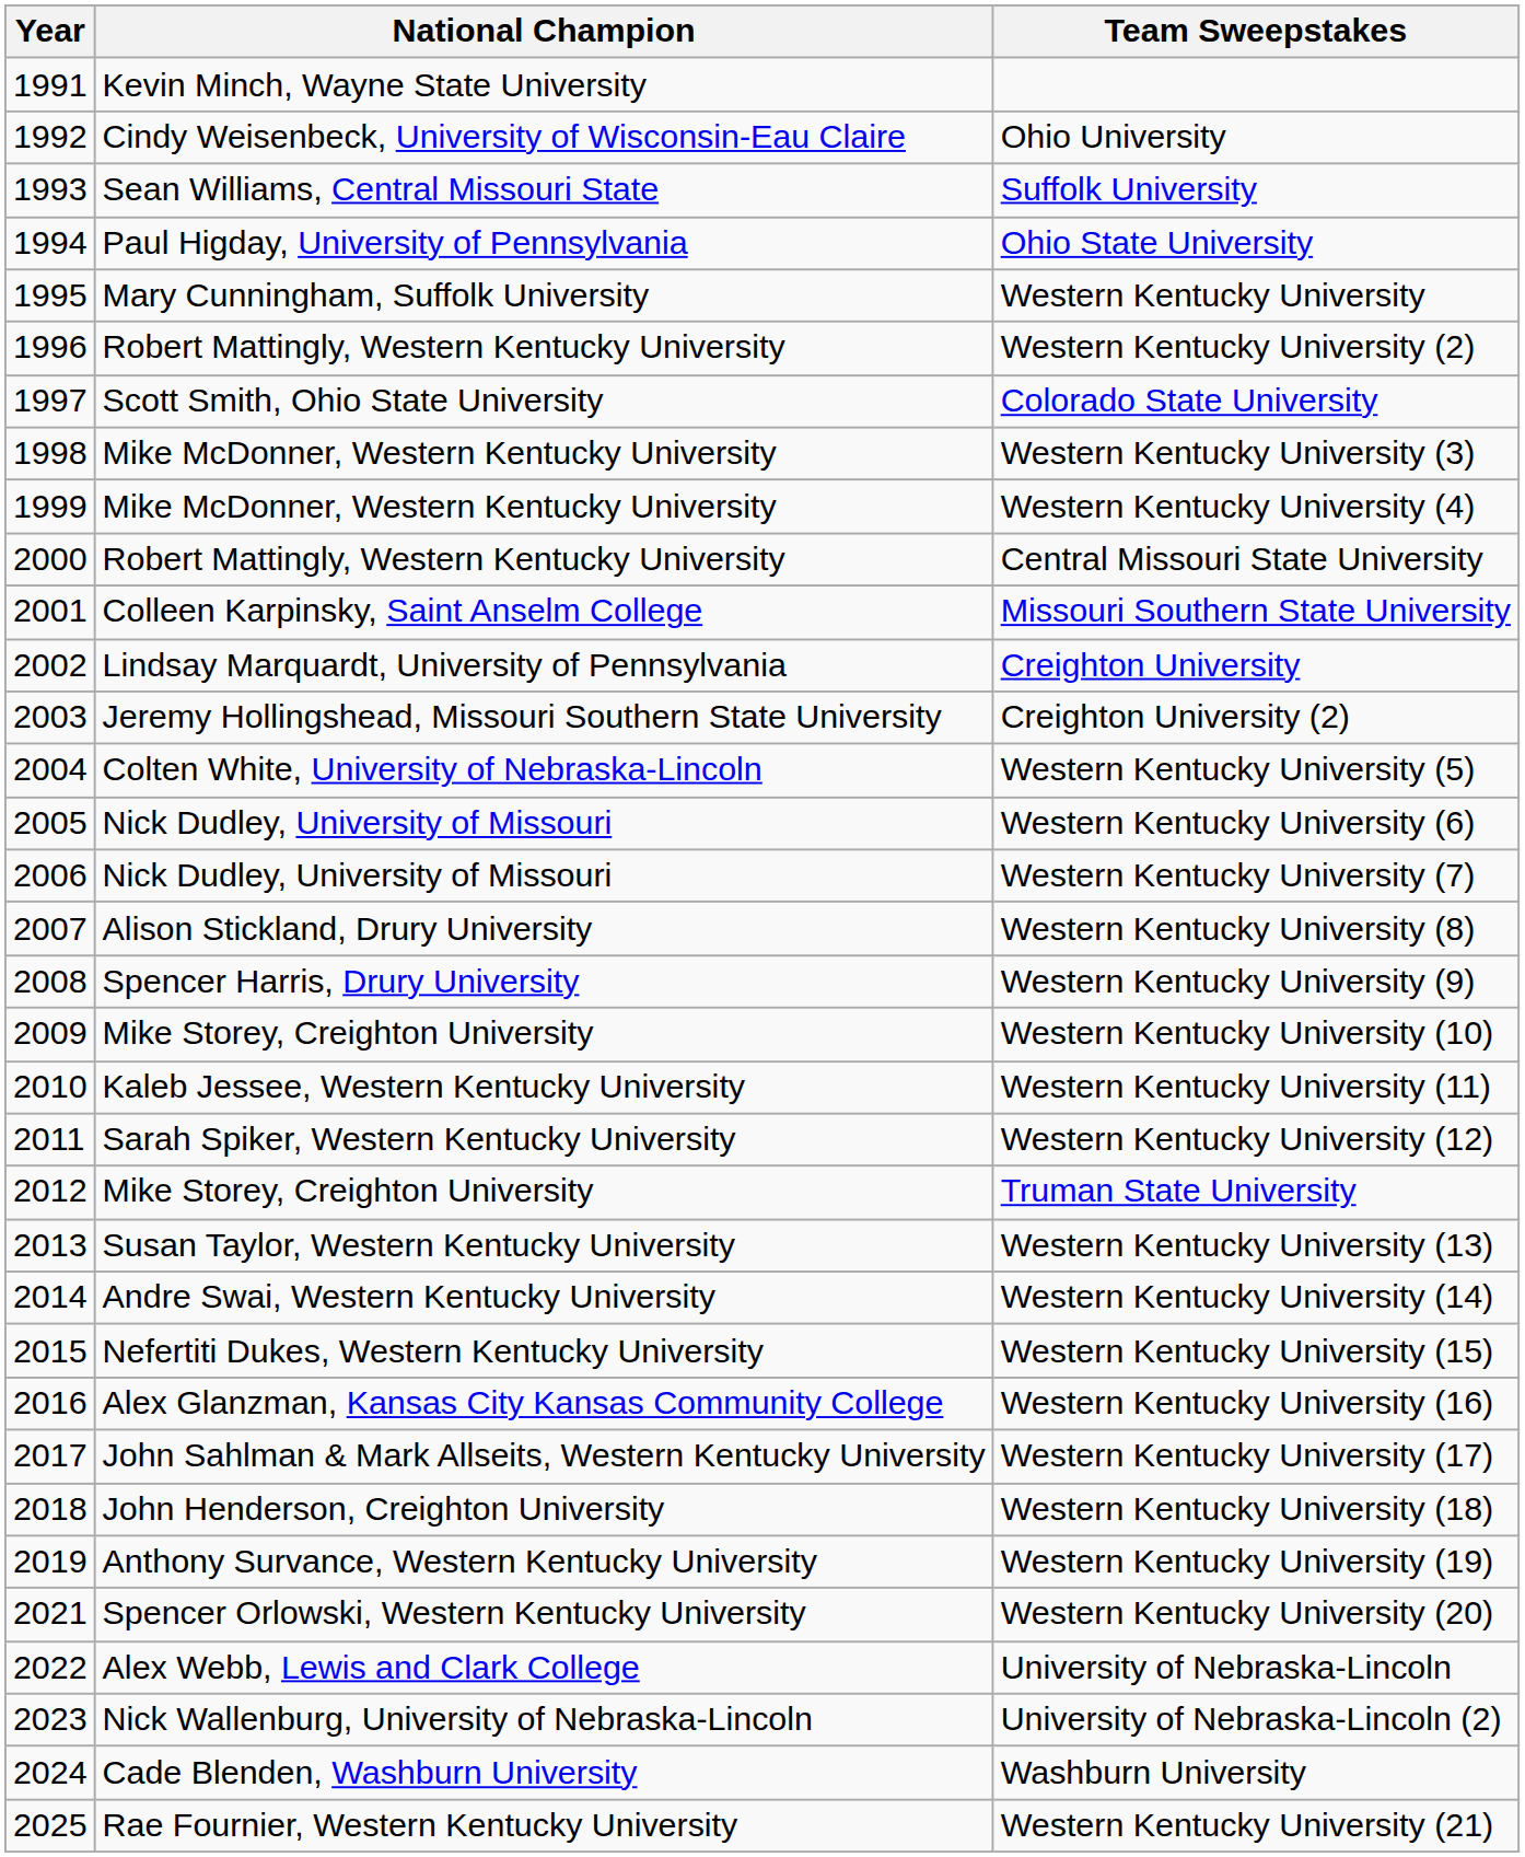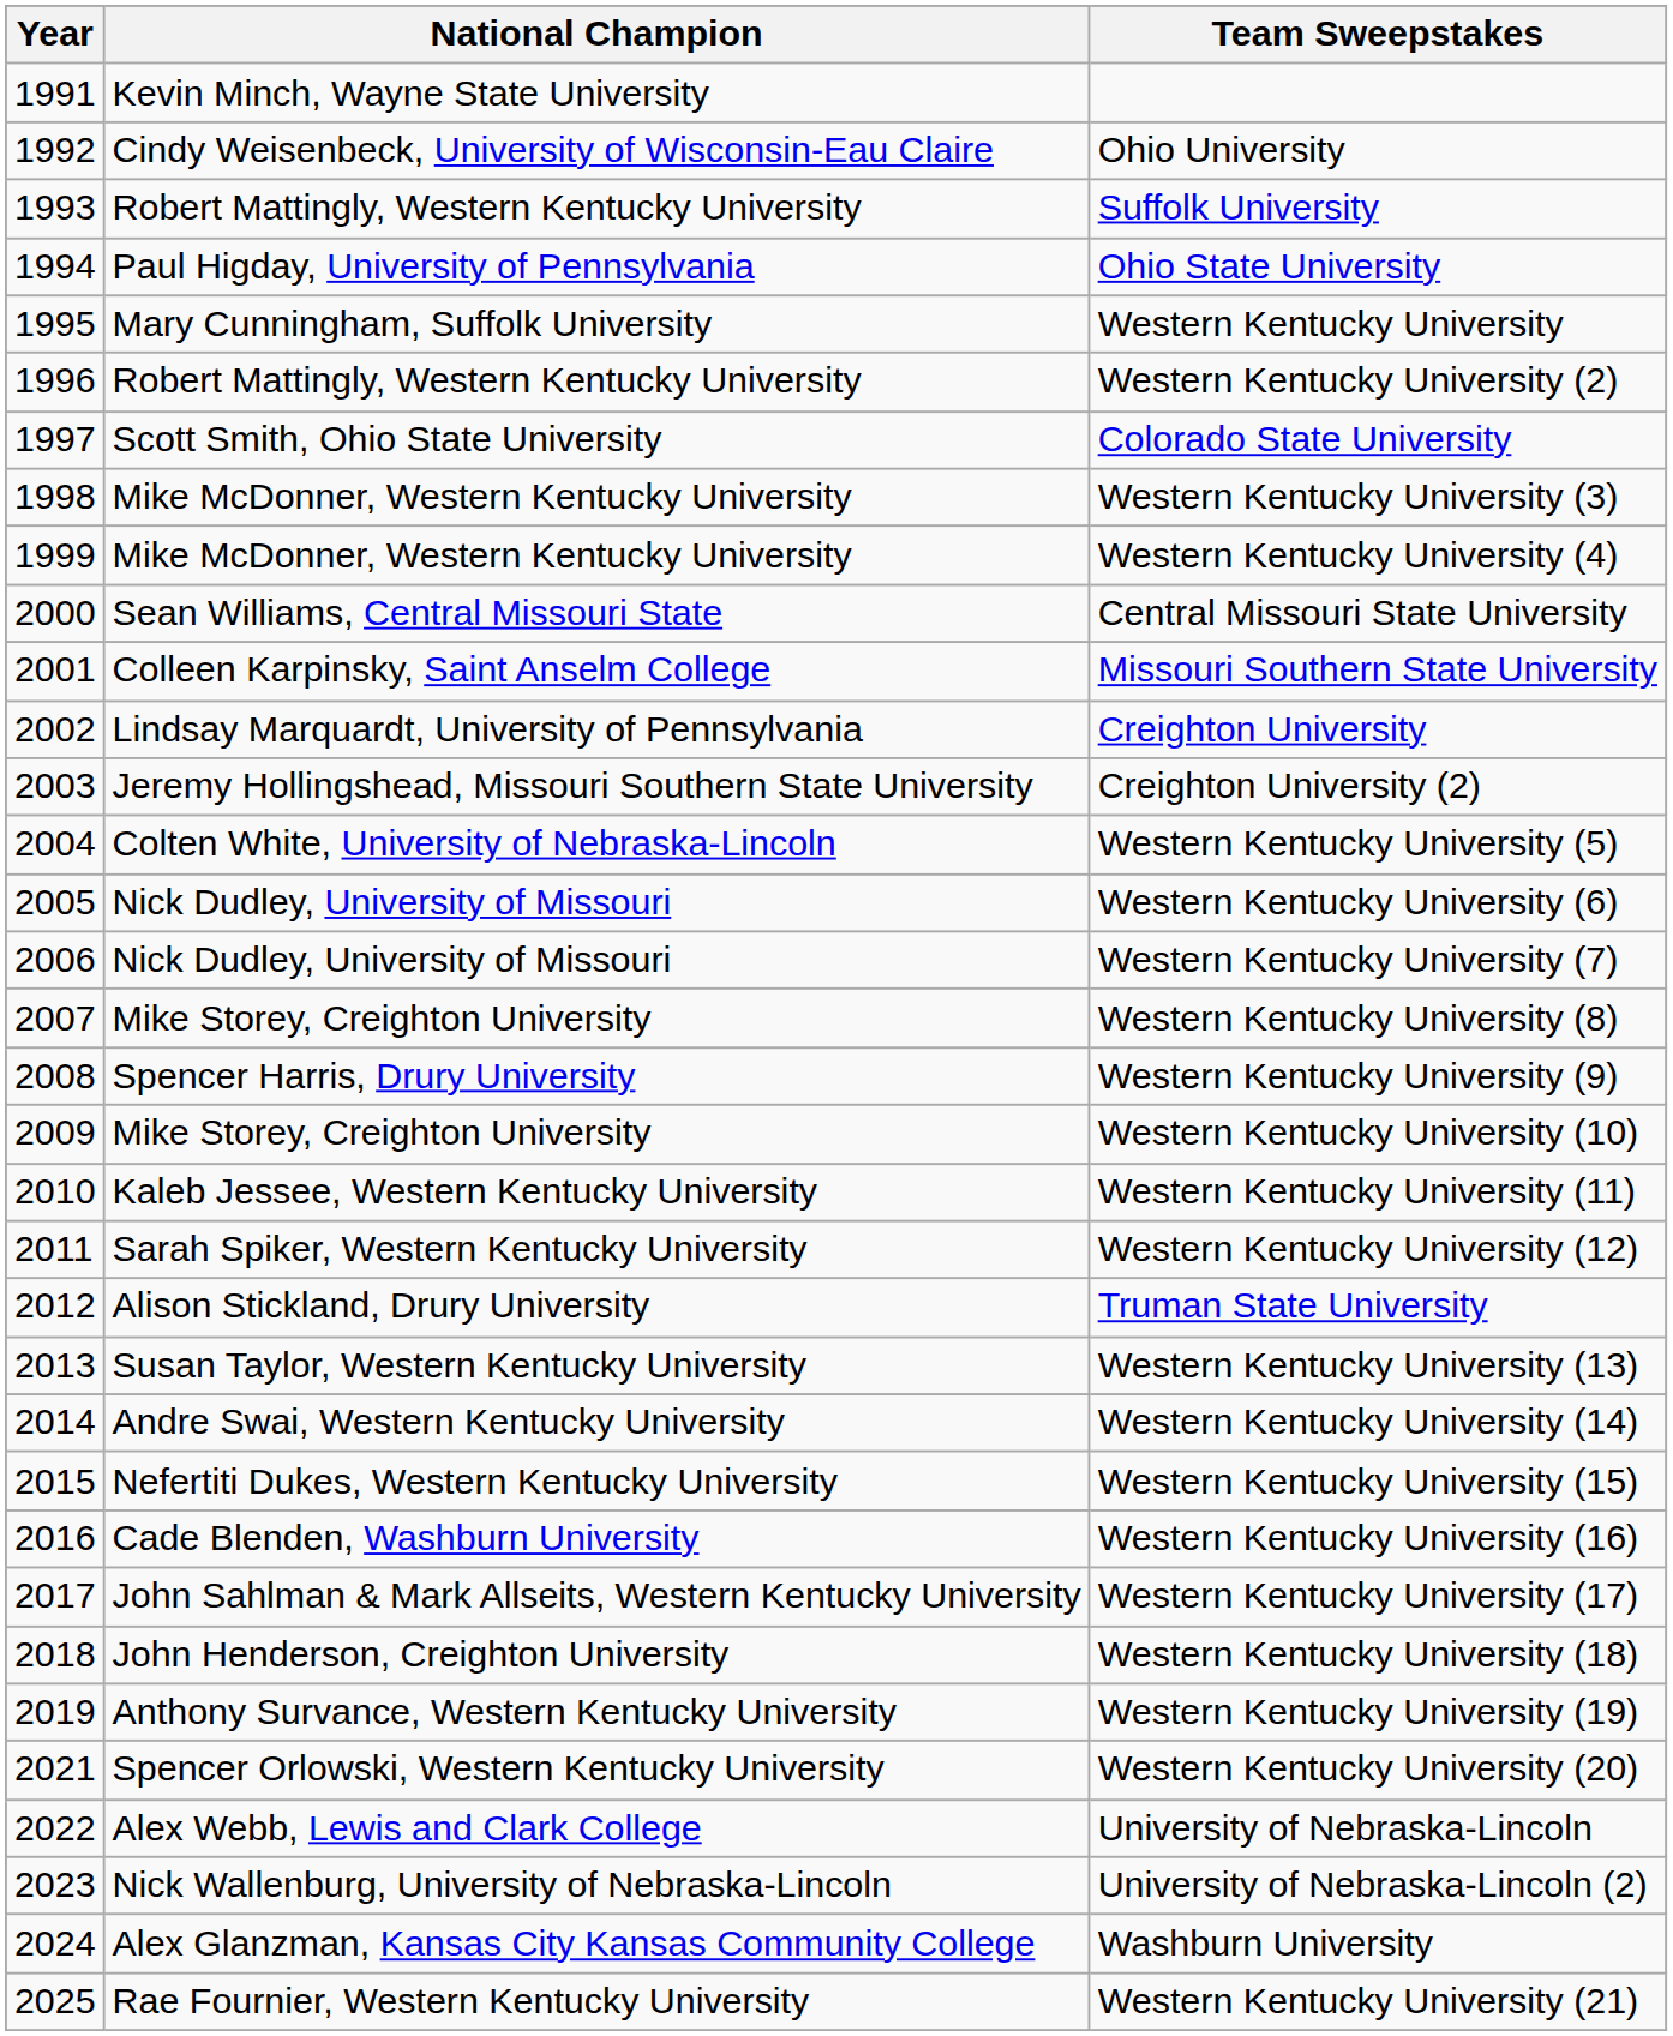 <table class="wikitable">
 <tr>
 <th>Year</th>
 <th>National Champion</th>
 <th>Team Sweepstakes</th>
 </tr>
 <tr>
 <td>1991</td>
 <td>Kevin Minch, Wayne State University</td>
 </tr>
 <tr>
 <td>1992</td>
 <td>Cindy Weisenbeck, <a href='#'>University of Wisconsin-Eau Claire</a></td>
 <td>Ohio University</td>
 </tr>
 <tr>
 <td>1993</td>
-<td>Sean Williams, <a href='#'>Central Missouri State</a></td>
+<td>Robert Mattingly, Western Kentucky University</td>
 <td><a href='#'>Suffolk University</a></td>
 </tr>
 <tr>
 <td>1994</td>
 <td>Paul Higday, <a href='#'>University of Pennsylvania</a></td>
 <td><a href='#'>Ohio State University</a></td>
 </tr>
 <tr>
 <td>1995</td>
 <td>Mary Cunningham, Suffolk University</td>
 <td>Western Kentucky University</td>
 </tr>
 <tr>
 <td>1996</td>
 <td>Robert Mattingly, Western Kentucky University</td>
 <td>Western Kentucky University (2)</td>
 </tr>
 <tr>
 <td>1997</td>
 <td>Scott Smith, Ohio State University</td>
 <td><a href='#'>Colorado State University</a></td>
 </tr>
 <tr>
 <td>1998</td>
 <td>Mike McDonner, Western Kentucky University</td>
 <td>Western Kentucky University (3)</td>
 </tr>
 <tr>
 <td>1999</td>
 <td>Mike McDonner, Western Kentucky University</td>
 <td>Western Kentucky University (4)</td>
 </tr>
 <tr>
 <td>2000</td>
-<td>Robert Mattingly, Western Kentucky University</td>
+<td>Sean Williams, <a href='#'>Central Missouri State</a></td>
 <td>Central Missouri State University</td>
 </tr>
 <tr>
 <td>2001</td>
 <td>Colleen Karpinsky, <a href='#'>Saint Anselm College</a></td>
 <td><a href='#'>Missouri Southern State University</a></td>
 </tr>
 <tr>
 <td>2002</td>
 <td>Lindsay Marquardt, University of Pennsylvania</td>
 <td><a href='#'>Creighton University</a></td>
 </tr>
 <tr>
 <td>2003</td>
 <td>Jeremy Hollingshead, Missouri Southern State University</td>
 <td>Creighton University (2)</td>
 </tr>
 <tr>
 <td>2004</td>
 <td>Colten White, <a href='#'>University of Nebraska-Lincoln</a></td>
 <td>Western Kentucky University (5)</td>
 </tr>
 <tr>
 <td>2005</td>
 <td>Nick Dudley, <a href='#'>University of Missouri</a></td>
 <td>Western Kentucky University (6)</td>
 </tr>
 <tr>
 <td>2006</td>
 <td>Nick Dudley, University of Missouri</td>
 <td>Western Kentucky University (7)</td>
 </tr>
 <tr>
 <td>2007</td>
-<td>Alison Stickland, Drury University</td>
+<td>Mike Storey, Creighton University</td>
 <td>Western Kentucky University (8)</td>
 </tr>
 <tr>
 <td>2008</td>
 <td>Spencer Harris, <a href='#'>Drury University</a></td>
 <td>Western Kentucky University (9)</td>
 </tr>
 <tr>
 <td>2009</td>
 <td>Mike Storey, Creighton University</td>
 <td>Western Kentucky University (10)</td>
 </tr>
 <tr>
 <td>2010</td>
 <td>Kaleb Jessee, Western Kentucky University</td>
 <td>Western Kentucky University (11)</td>
 </tr>
 <tr>
 <td>2011</td>
 <td>Sarah Spiker, Western Kentucky University</td>
 <td>Western Kentucky University (12)</td>
 </tr>
 <tr>
 <td>2012</td>
-<td>Mike Storey, Creighton University</td>
+<td>Alison Stickland, Drury University</td>
 <td><a href='#'>Truman State University</a></td>
 </tr>
 <tr>
 <td>2013</td>
 <td>Susan Taylor, Western Kentucky University</td>
 <td>Western Kentucky University (13)</td>
 </tr>
 <tr>
 <td>2014</td>
 <td>Andre Swai, Western Kentucky University</td>
 <td>Western Kentucky University (14)</td>
 </tr>
 <tr>
 <td>2015</td>
 <td>Nefertiti Dukes, Western Kentucky University</td>
 <td>Western Kentucky University (15)</td>
 </tr>
 <tr>
 <td>2016</td>
-<td>Alex Glanzman, <a href='#'>Kansas City Kansas Community College</a></td>
+<td>Cade Blenden, <a href='#'>Washburn University</a></td>
 <td>Western Kentucky University (16)</td>
 </tr>
 <tr>
 <td>2017</td>
 <td>John Sahlman & Mark Allseits, Western Kentucky University</td>
 <td>Western Kentucky University (17)</td>
 </tr>
 <tr>
 <td>2018</td>
 <td>John Henderson, Creighton University</td>
 <td>Western Kentucky University (18)</td>
 </tr>
 <tr>
 <td>2019</td>
 <td>Anthony Survance, Western Kentucky University</td>
 <td>Western Kentucky University (19)</td>
 </tr>
 <tr>
 <td>2021</td>
 <td>Spencer Orlowski, Western Kentucky University</td>
 <td>Western Kentucky University (20)</td>
 </tr>
 <tr>
 <td>2022</td>
 <td>Alex Webb, <a href='#'>Lewis and Clark College</a></td>
 <td>University of Nebraska-Lincoln</td>
 </tr>
 <tr>
 <td>2023</td>
 <td>Nick Wallenburg, University of Nebraska-Lincoln</td>
 <td>University of Nebraska-Lincoln (2)</td>
 </tr>
 <tr>
 <td>2024</td>
-<td>Cade Blenden, <a href='#'>Washburn University</a></td>
+<td>Alex Glanzman, <a href='#'>Kansas City Kansas Community College</a></td>
 <td>Washburn University</td>
 </tr>
 <tr>
 <td>2025</td>
 <td>Rae Fournier, Western Kentucky University</td>
 <td>Western Kentucky University (21)</td>
 </tr>
 </table>
